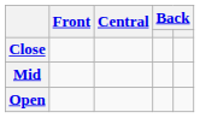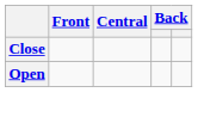 <table class="wikitable" style="text-align: center;">
 <tr>
 <th rowspan="2"></th>
 <th rowspan="2"><a href='#'>Front</a></th>
 <th rowspan="2"><a href='#'>Central</a></th>
 <th colspan="2"><a href='#'>Back</a></th>
 </tr>
 <tr>
 <th></th>
 <th></th>
 </tr>
 <tr>
 <th><a href='#'>Close</a></th>
 <td></td>
 <td></td>
 <td></td>
 <td></td>
 </tr>
 <tr>
-<th><a href='#'>Mid</a></th>
-<td></td>
-<td></td>
-<td></td>
-<td></td>
-</tr>
-<tr>
 <th><a href='#'>Open</a></th>
 <td></td>
 <td></td>
 <td></td>
 <td></td>
 </tr>
 </table>
